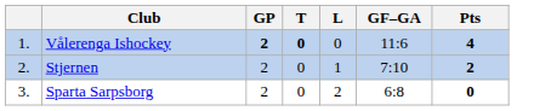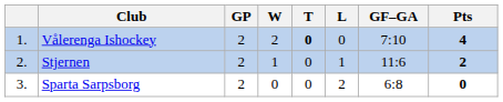 <table class="wikitable">
 <tr>
 <th width="30"></th>
 <th width="200">Club</th>
 <th width="30">GP</th>
+<th width="30">W</th>
 <th width="30">T</th>
 <th width="30">L</th>
 <th width="70">GF–GA</th>
 <th width="70">Pts</th>
 </tr>
 <tr bgcolor="#BCD2EE" align="center">
 <td>1.</td>
 <td align="left"><a href='#'>Vålerenga Ishockey</a></td>
-<td><strong>2</strong></td>
+<td>2</td>
+<td>2</td>
 <td><strong>0</strong></td>
 <td>0</td>
-<td>11:6</td>
+<td>7:10</td>
 <td><strong>4</strong></td>
 </tr>
 <tr bgcolor="#BCD2EE" align="center">
 <td>2.</td>
 <td align="left"><a href='#'>Stjernen</a></td>
 <td>2</td>
+<td>1</td>
 <td>0</td>
 <td>1</td>
-<td>7:10</td>
+<td>11:6</td>
 <td><strong>2</strong></td>
 </tr>
 <tr bgcolor="#FFFFFF" align="center">
 <td>3.</td>
 <td align="left"><a href='#'>Sparta Sarpsborg</a></td>
 <td>2</td>
 <td>0</td>
+<td>0</td>
 <td>2</td>
 <td>6:8</td>
 <td><strong>0</strong></td>
 </tr>
 </table>
